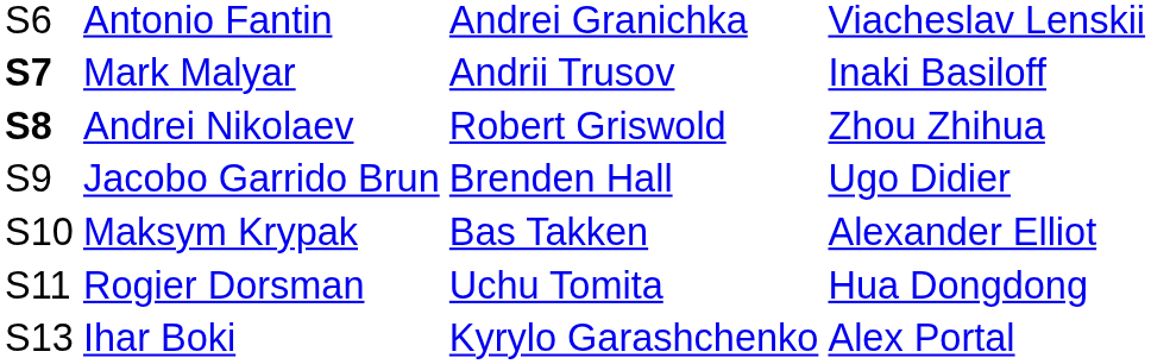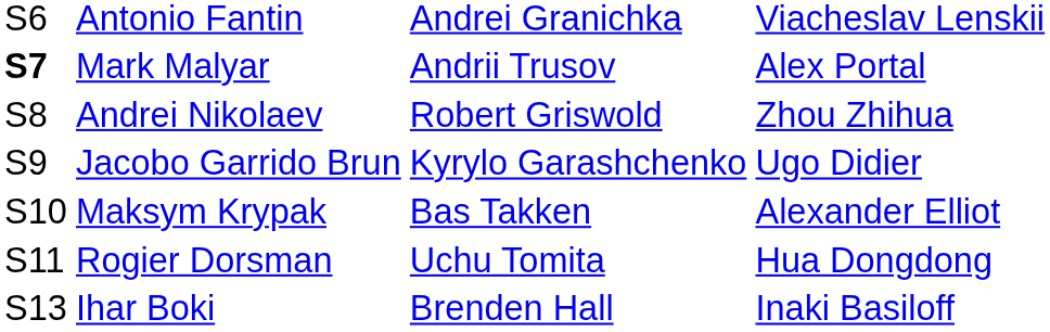 <table>
 <tr>
 <td>S6</td>
 <td><a href='#'>Antonio Fantin</a><br></td>
 <td><a href='#'>Andrei Granichka</a><br></td>
 <td><a href='#'>Viacheslav Lenskii</a><br></td>
 </tr>
 <tr>
 <td><strong>S7</strong></td>
 <td><a href='#'>Mark Malyar</a><br></td>
 <td><a href='#'>Andrii Trusov</a><br></td>
-<td><a href='#'>Inaki Basiloff</a><br></td>
+<td><a href='#'>Alex Portal</a><br></td>
 </tr>
 <tr>
-<td><strong>S8</strong></td>
+<td>S8</td>
 <td><a href='#'>Andrei Nikolaev</a><br></td>
 <td><a href='#'>Robert Griswold</a><br></td>
 <td><a href='#'>Zhou Zhihua</a><br></td>
 </tr>
 <tr>
 <td>S9</td>
 <td><a href='#'>Jacobo Garrido Brun</a><br></td>
-<td><a href='#'>Brenden Hall</a><br></td>
+<td><a href='#'>Kyrylo Garashchenko</a><br></td>
 <td><a href='#'>Ugo Didier</a><br></td>
 </tr>
 <tr>
 <td>S10</td>
 <td><a href='#'>Maksym Krypak</a><br></td>
 <td><a href='#'>Bas Takken</a><br></td>
 <td><a href='#'>Alexander Elliot</a><br></td>
 </tr>
 <tr>
 <td>S11</td>
 <td><a href='#'>Rogier Dorsman</a><br></td>
 <td><a href='#'>Uchu Tomita</a><br></td>
 <td><a href='#'>Hua Dongdong</a><br></td>
 </tr>
 <tr>
 <td>S13</td>
 <td><a href='#'>Ihar Boki</a><br></td>
-<td><a href='#'>Kyrylo Garashchenko</a><br></td>
-<td><a href='#'>Alex Portal</a><br></td>
+<td><a href='#'>Brenden Hall</a><br></td>
+<td><a href='#'>Inaki Basiloff</a><br></td>
 </tr>
 </table>
